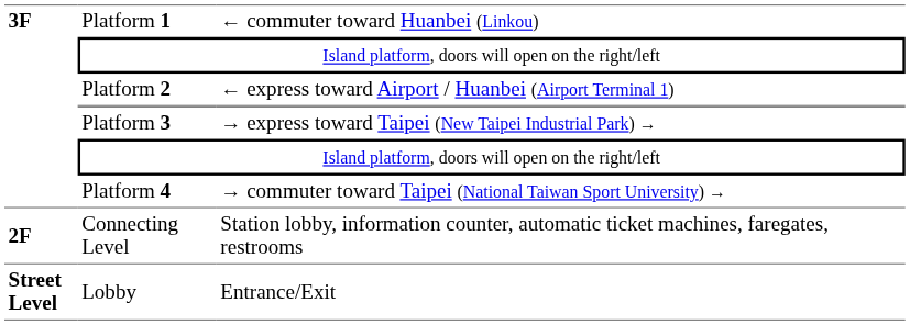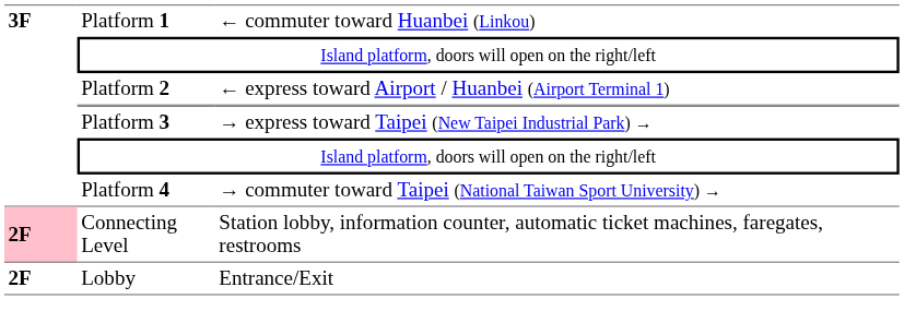 <table cellspacing=0 cellpadding=3>
 <tr>
 <td style="border-top:solid 1px gray;border-bottom:solid 1px gray;" width=50 rowspan=6 valign=top><strong>3F</strong></td>
 <td style="border-top:solid 1px gray;" width=100>Platform <span><strong>1</strong></span></td>
 <td style="border-top:solid 1px gray;" width=390>←  commuter toward <a href='#'>Huanbei</a> <small>(<a href='#'>Linkou</a>)</small></td>
 </tr>
 <tr>
 <td style="border-top:solid 2px black;border-right:solid 2px black;border-left:solid 2px black;border-bottom:solid 2px black;text-align:center;" colspan=2><small><a href='#'>Island platform</a>, doors will open on the right/left</small></td>
 </tr>
 <tr>
 <td style="border-bottom:solid 1px gray;">Platform <span><strong>2</strong></span></td>
 <td style="border-bottom:solid 1px gray;">←  express toward <a href='#'>Airport</a> / <a href='#'>Huanbei</a> <small>(<a href='#'>Airport Terminal 1</a>)</small></td>
 </tr>
 <tr>
 <td style="border-top:solid 1px gray;" width=100>Platform <span><strong>3</strong></span></td>
 <td style="border-top:solid 1px gray;" width=520><span>→</span> express toward <a href='#'>Taipei</a> <small>(<a href='#'>New Taipei Industrial Park</a>) →</small></td>
 </tr>
 <tr>
 <td style="border-top:solid 2px black;border-right:solid 2px black;border-left:solid 2px black;border-bottom:solid 2px black;text-align:center;" colspan=2><small><a href='#'>Island platform</a>, doors will open on the right/left</small></td>
 </tr>
 <tr>
 <td style="border-bottom:solid 1px gray;">Platform <span><strong>4</strong></span></td>
 <td style="border-bottom:solid 1px gray;"><span>→</span> commuter toward <a href='#'>Taipei</a> <small>(<a href='#'>National Taiwan Sport University</a>) →</small></td>
 </tr>
 <tr>
-<td style="border-bottom:solid 1px gray;"><strong>2F</strong></td>
+<td style="background: pink; border-bottom:solid 1px gray;"><strong>2F</strong></td>
 <td style="border-bottom:solid 1px gray;">Connecting Level</td>
 <td style="border-bottom:solid 1px gray;">Station lobby, information counter, automatic ticket machines, faregates, restrooms</td>
 </tr>
 <tr>
-<td style="border-bottom:solid 1px gray;"><strong>Street Level</strong></td>
+<td style="border-bottom:solid 1px gray;"><strong>2F</strong></td>
 <td style="border-bottom:solid 1px gray;">Lobby</td>
 <td style="border-bottom:solid 1px gray;">Entrance/Exit</td>
 </tr>
 </table>
